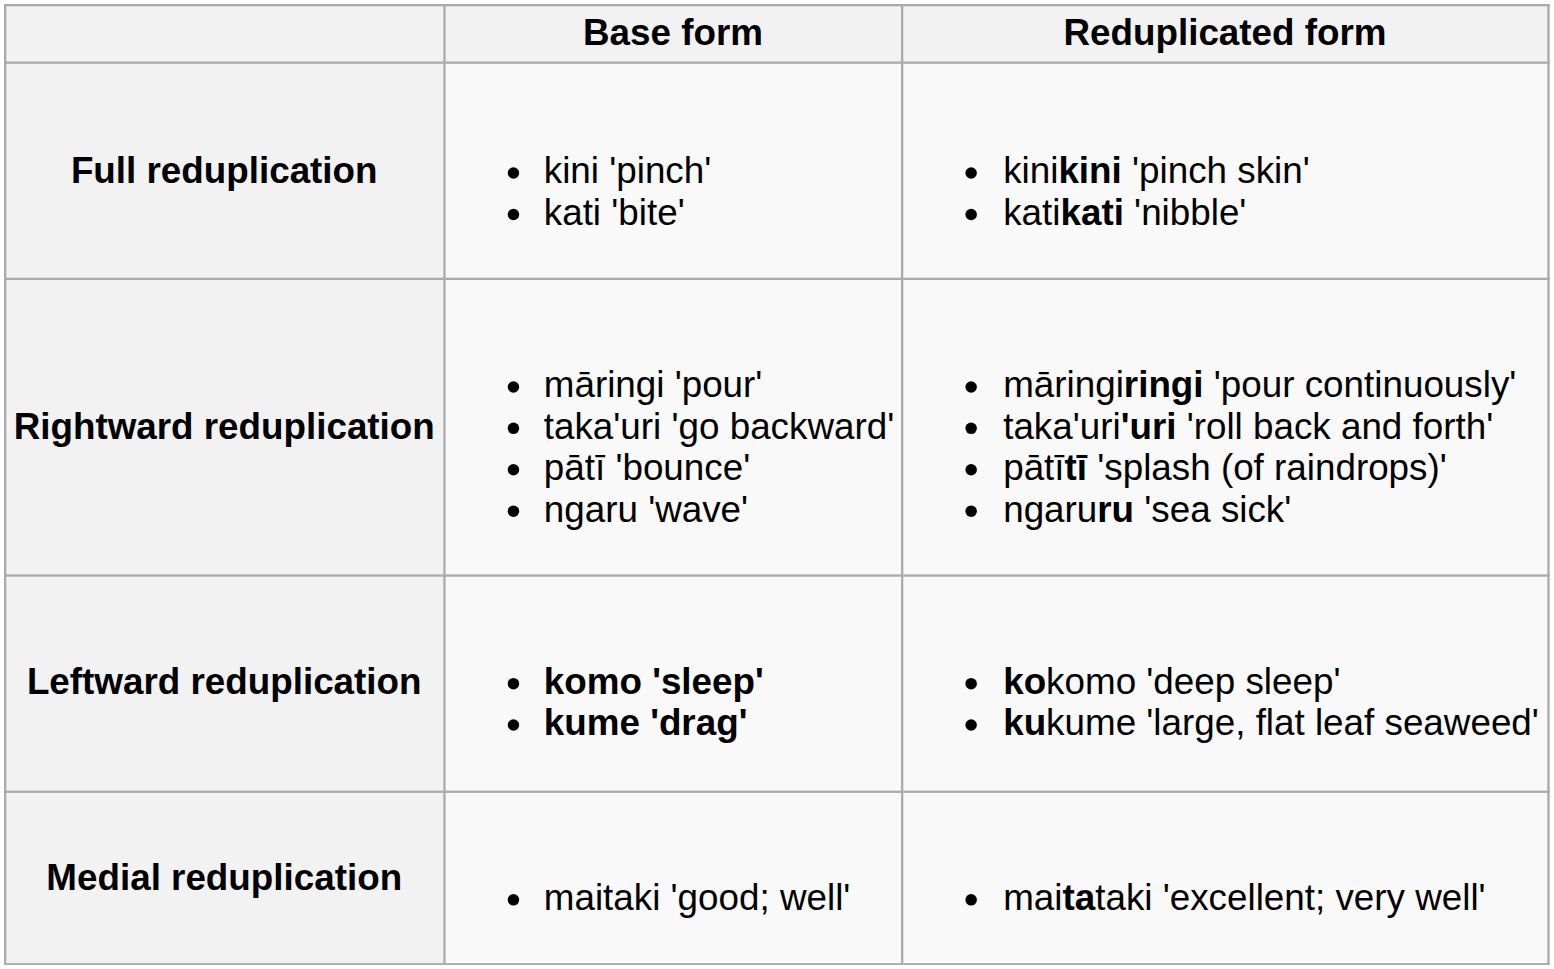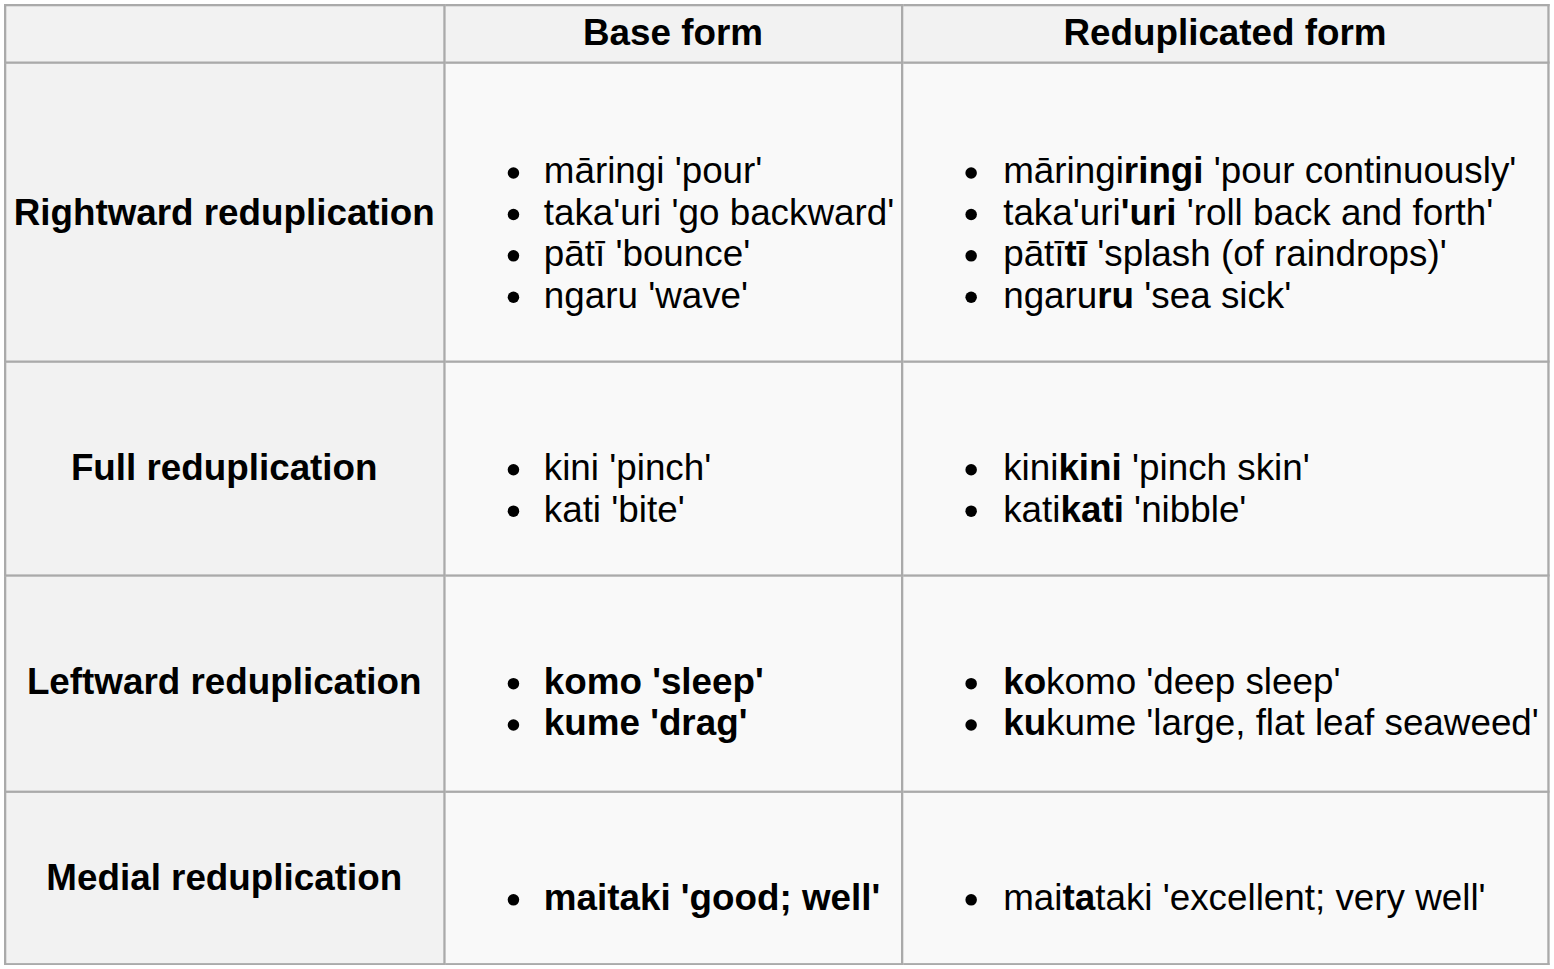 <table class="wikitable">
 <tr>
 <th></th>
 <th>Base form</th>
 <th>Reduplicated form</th>
 </tr>
 <tr>
+<th>Rightward reduplication</th>
+<td><br><ul><li>māringi 'pour'</li><li>taka'uri 'go backward'</li><li>pātī 'bounce'</li><li>ngaru 'wave'</li></ul></td>
+<td><br><ul><li>māringi<strong>ringi</strong> 'pour continuously'</li><li>taka'uri<strong>'uri</strong> 'roll back and forth'</li><li>pātī<strong>tī</strong> 'splash (of raindrops)'</li><li>ngaru<strong>ru</strong> 'sea sick'</li></ul></td>
+</tr>
+<tr>
 <th>Full reduplication</th>
 <td><br><ul><li>kini 'pinch'</li><li>kati 'bite'</li></ul></td>
 <td><br><ul><li>kini<strong>kini</strong> 'pinch skin'</li><li>kati<strong>kati</strong> 'nibble'</li></ul></td>
-</tr>
-<tr>
-<th>Rightward reduplication</th>
-<td><br><ul><li>māringi 'pour'</li><li>taka'uri 'go backward'</li><li>pātī 'bounce'</li><li>ngaru 'wave'</li></ul></td>
-<td><br><ul><li>māringi<strong>ringi</strong> 'pour continuously'</li><li>taka'uri<strong>'uri</strong> 'roll back and forth'</li><li>pātī<strong>tī</strong> 'splash (of raindrops)'</li><li>ngaru<strong>ru</strong> 'sea sick'</li></ul></td>
 </tr>
 <tr>
 <th>Leftward reduplication</th>
 <td><strong><br><ul><li>komo 'sleep'</li><li>kume 'drag'</li></ul></strong></td>
 <td><br><ul><li><strong>ko</strong>komo 'deep sleep'</li><li><strong>ku</strong>kume 'large, flat leaf seaweed'</li></ul></td>
 </tr>
 <tr>
 <th>Medial reduplication</th>
-<td><br><ul><li>maitaki 'good; well'</li></ul></td>
+<td><strong><br><ul><li>maitaki 'good; well'</li></ul></strong></td>
 <td><br><ul><li>mai<strong>ta</strong>taki 'excellent; very well'</li></ul></td>
 </tr>
 </table>
